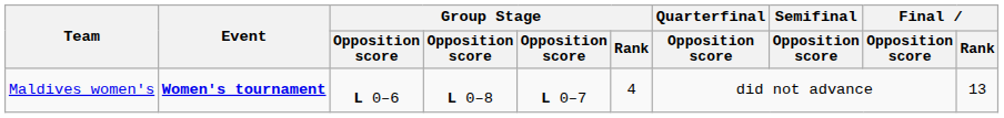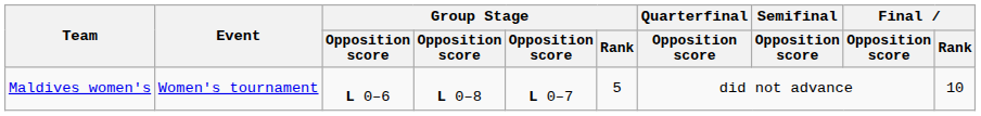 <table class=wikitable style=font-size:90%;text-align:center>
 <tr>
 <th rowspan=2>Team</th>
 <th rowspan=2>Event</th>
 <th colspan=4>Group Stage</th>
 <th>Quarterfinal</th>
 <th>Semifinal</th>
 <th colspan=2>Final / </th>
 </tr>
 <tr style=font-size:95%>
 <th>Opposition<br>score</th>
 <th>Opposition<br>score</th>
 <th>Opposition<br>score</th>
 <th>Rank</th>
 <th>Opposition<br>score</th>
 <th>Opposition<br>score</th>
 <th>Opposition<br>score</th>
 <th>Rank</th>
 </tr>
 <tr>
 <td align=left><a href='#'>Maldives women's</a></td>
-<td align=left><strong><a href='#'>Women's tournament</a></strong></td>
+<td align=left><a href='#'>Women's tournament</a></td>
 <td><br><strong>L</strong> 0–6</td>
 <td><br><strong>L</strong> 0–8</td>
 <td><br><strong>L</strong> 0–7</td>
-<td>4</td>
+<td>5</td>
 <td colspan=3>did not advance</td>
-<td>13</td>
+<td>10</td>
 </tr>
 </table>
